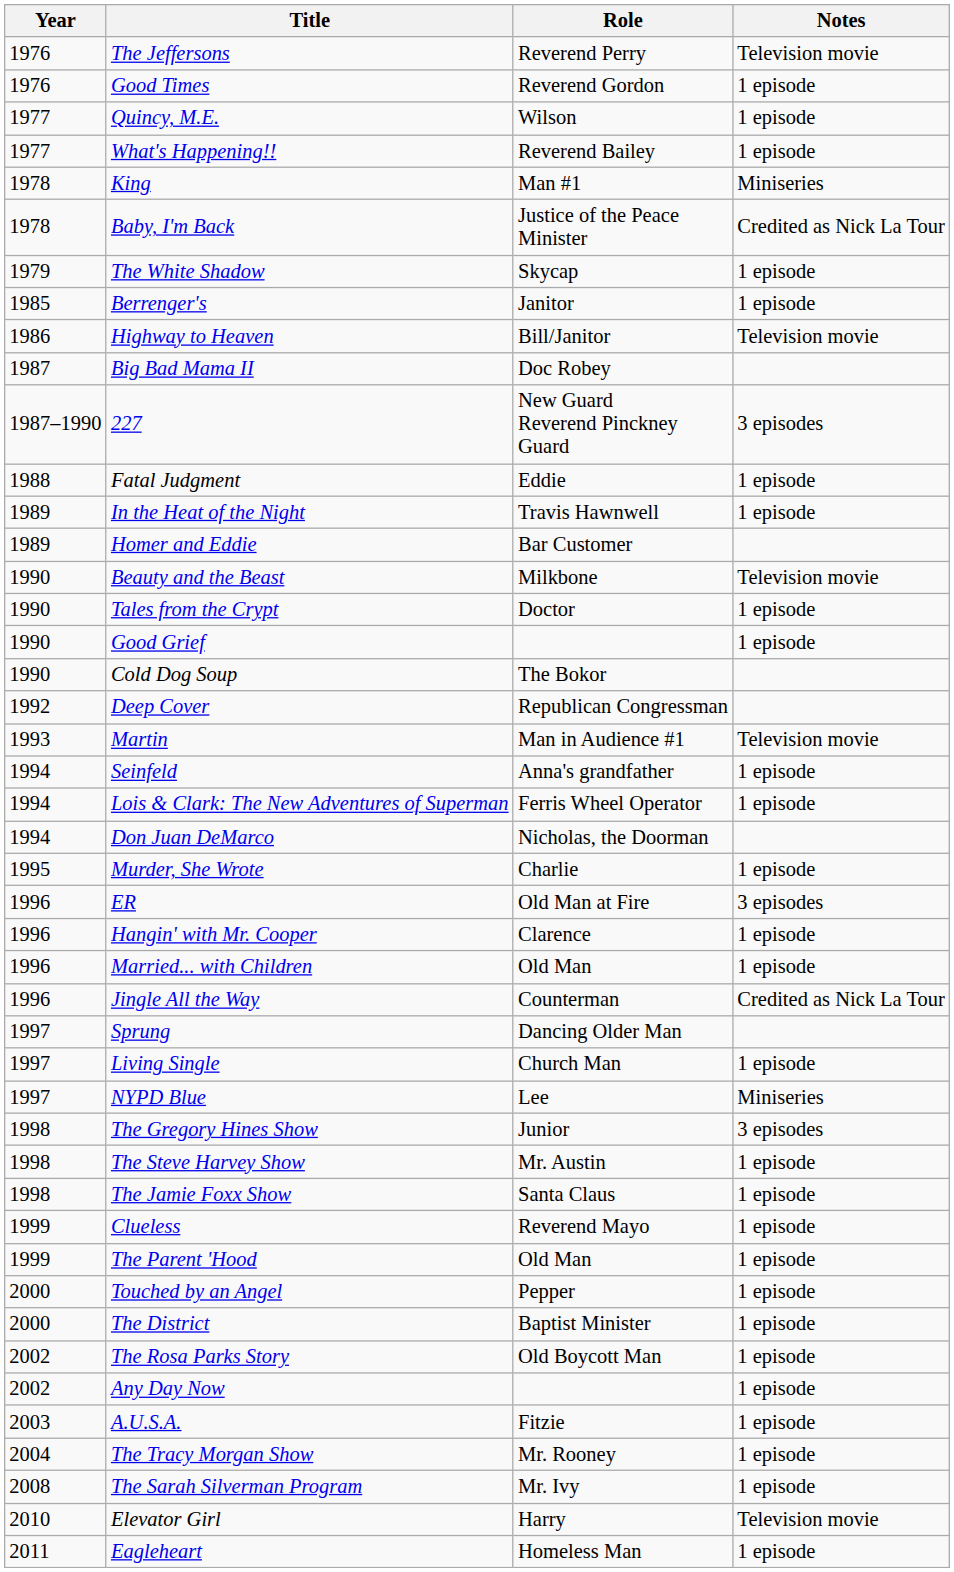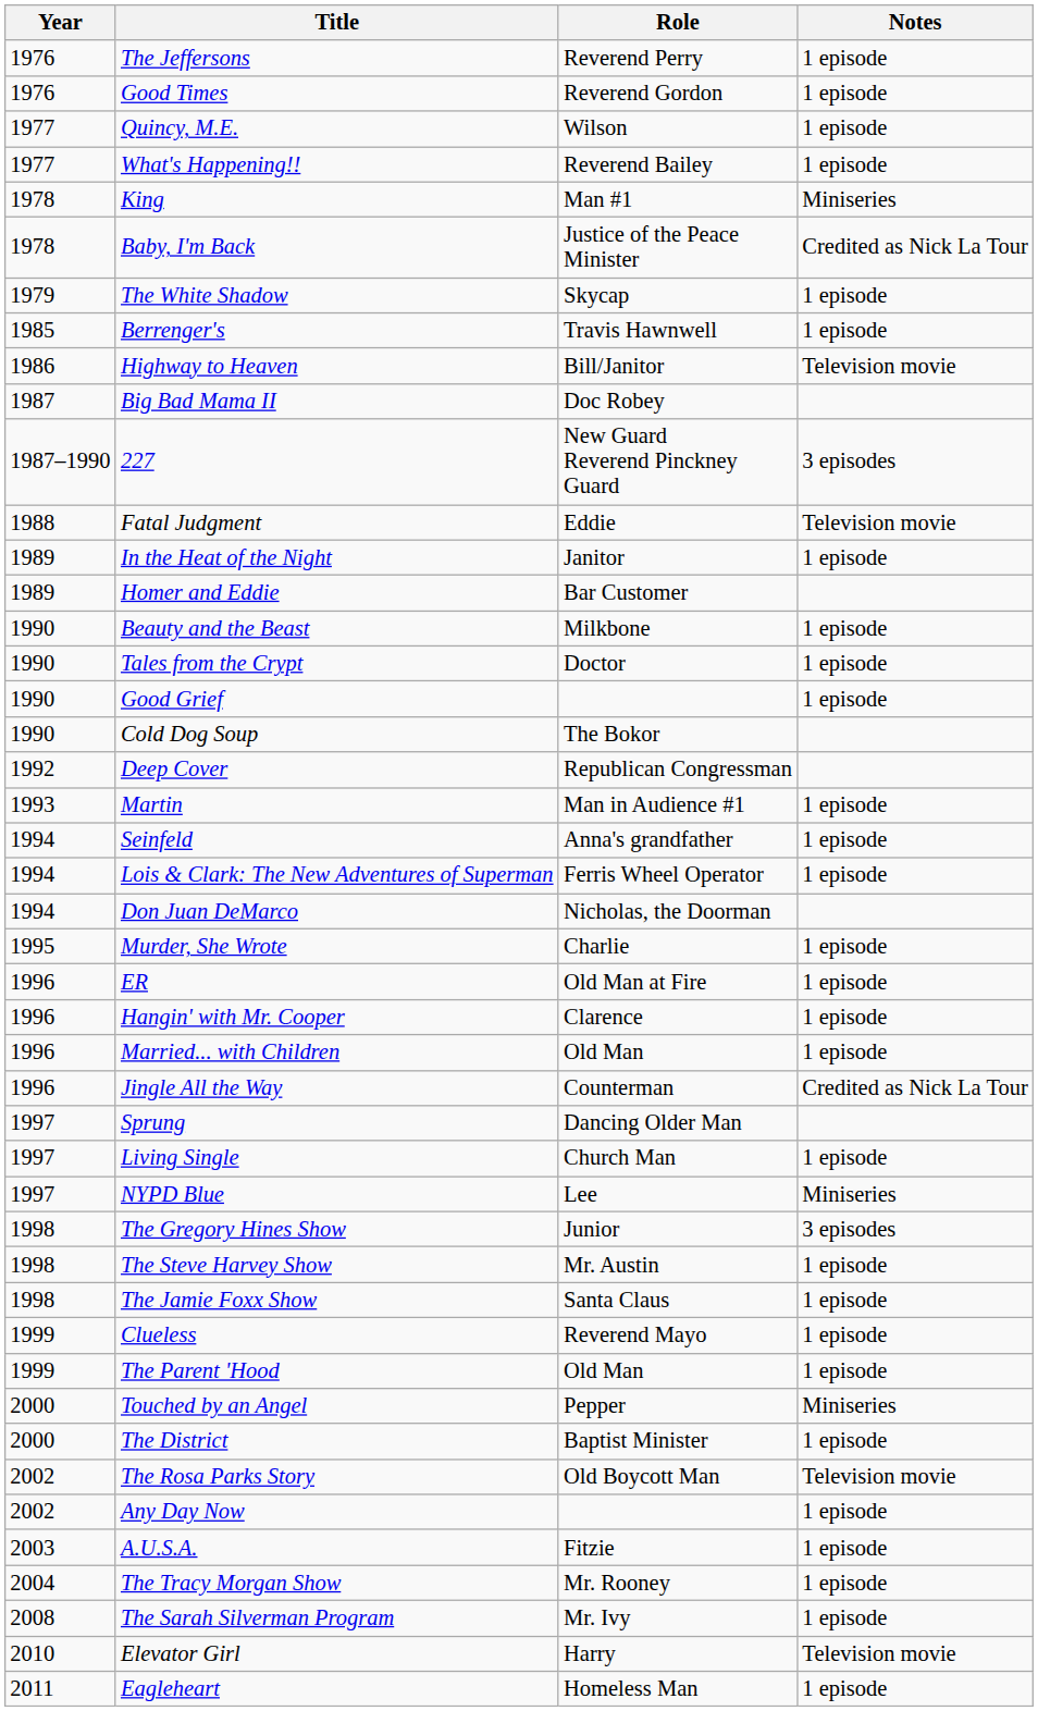 <table class="wikitable sortable">
 <tr>
 <th>Year</th>
 <th>Title</th>
 <th>Role</th>
 <th class="unsortable">Notes</th>
 </tr>
 <tr>
 <td>1976</td>
 <td><em><a href='#'>The Jeffersons</a></em></td>
 <td>Reverend Perry</td>
-<td>Television movie</td>
+<td>1 episode</td>
 </tr>
 <tr>
 <td>1976</td>
 <td><em><a href='#'>Good Times</a></em></td>
 <td>Reverend Gordon</td>
 <td>1 episode</td>
 </tr>
 <tr>
 <td>1977</td>
 <td><em><a href='#'>Quincy, M.E.</a></em></td>
 <td>Wilson</td>
 <td>1 episode</td>
 </tr>
 <tr>
 <td>1977</td>
 <td><em><a href='#'>What's Happening!!</a></em></td>
 <td>Reverend Bailey</td>
 <td>1 episode</td>
 </tr>
 <tr>
 <td>1978</td>
 <td><em><a href='#'>King</a></em></td>
 <td>Man #1</td>
 <td>Miniseries</td>
 </tr>
 <tr>
 <td>1978</td>
 <td><em><a href='#'>Baby, I'm Back</a></em></td>
 <td>Justice of the Peace<br>Minister</td>
 <td>Credited as Nick La Tour</td>
 </tr>
 <tr>
 <td>1979</td>
 <td><em><a href='#'>The White Shadow</a></em></td>
 <td>Skycap</td>
 <td>1 episode</td>
 </tr>
 <tr>
 <td>1985</td>
 <td><em><a href='#'>Berrenger's</a></em></td>
-<td>Janitor</td>
+<td>Travis Hawnwell</td>
 <td>1 episode</td>
 </tr>
 <tr>
 <td>1986</td>
 <td><em><a href='#'>Highway to Heaven</a></em></td>
 <td>Bill/Janitor</td>
 <td>Television movie</td>
 </tr>
 <tr>
 <td>1987</td>
 <td><em><a href='#'>Big Bad Mama II</a></em></td>
 <td>Doc Robey</td>
 <td></td>
 </tr>
 <tr>
 <td>1987–1990</td>
 <td><em><a href='#'>227</a></em></td>
 <td>New Guard<br>Reverend Pinckney<br>Guard</td>
 <td>3 episodes</td>
 </tr>
 <tr>
 <td>1988</td>
 <td><em>Fatal Judgment</em></td>
 <td>Eddie</td>
-<td>1 episode</td>
+<td>Television movie</td>
 </tr>
 <tr>
 <td>1989</td>
 <td><em><a href='#'>In the Heat of the Night</a></em></td>
-<td>Travis Hawnwell</td>
+<td>Janitor</td>
 <td>1 episode</td>
 </tr>
 <tr>
 <td>1989</td>
 <td><em><a href='#'>Homer and Eddie</a></em></td>
 <td>Bar Customer</td>
 <td></td>
 </tr>
 <tr>
 <td>1990</td>
 <td><em><a href='#'>Beauty and the Beast</a></em></td>
 <td>Milkbone</td>
-<td>Television movie</td>
+<td>1 episode</td>
 </tr>
 <tr>
 <td>1990</td>
 <td><em><a href='#'>Tales from the Crypt</a></em></td>
 <td>Doctor</td>
 <td>1 episode</td>
 </tr>
 <tr>
 <td>1990</td>
 <td><em><a href='#'>Good Grief</a></em></td>
 <td></td>
 <td>1 episode</td>
 </tr>
 <tr>
 <td>1990</td>
 <td><em>Cold Dog Soup</em></td>
 <td>The Bokor</td>
 <td></td>
 </tr>
 <tr>
 <td>1992</td>
 <td><em><a href='#'>Deep Cover</a></em></td>
 <td>Republican Congressman</td>
 <td></td>
 </tr>
 <tr>
 <td>1993</td>
 <td><em><a href='#'>Martin</a></em></td>
 <td>Man in Audience #1</td>
-<td>Television movie</td>
+<td>1 episode</td>
 </tr>
 <tr>
 <td>1994</td>
 <td><em><a href='#'>Seinfeld</a></em></td>
 <td>Anna's grandfather</td>
 <td>1 episode</td>
 </tr>
 <tr>
 <td>1994</td>
 <td><em><a href='#'>Lois & Clark: The New Adventures of Superman</a></em></td>
 <td>Ferris Wheel Operator</td>
 <td>1 episode</td>
 </tr>
 <tr>
 <td>1994</td>
 <td><em><a href='#'>Don Juan DeMarco</a></em></td>
 <td>Nicholas, the Doorman</td>
 <td></td>
 </tr>
 <tr>
 <td>1995</td>
 <td><em><a href='#'>Murder, She Wrote</a></em></td>
 <td>Charlie</td>
 <td>1 episode</td>
 </tr>
 <tr>
 <td>1996</td>
 <td><em><a href='#'>ER</a></em></td>
 <td>Old Man at Fire</td>
-<td>3 episodes</td>
+<td>1 episode</td>
 </tr>
 <tr>
 <td>1996</td>
 <td><em><a href='#'>Hangin' with Mr. Cooper</a></em></td>
 <td>Clarence</td>
 <td>1 episode</td>
 </tr>
 <tr>
 <td>1996</td>
 <td><em><a href='#'>Married... with Children</a></em></td>
 <td>Old Man</td>
 <td>1 episode</td>
 </tr>
 <tr>
 <td>1996</td>
 <td><em><a href='#'>Jingle All the Way</a></em></td>
 <td>Counterman</td>
 <td>Credited as Nick La Tour</td>
 </tr>
 <tr>
 <td>1997</td>
 <td><em><a href='#'>Sprung</a></em></td>
 <td>Dancing Older Man</td>
 <td></td>
 </tr>
 <tr>
 <td>1997</td>
 <td><em><a href='#'>Living Single</a></em></td>
 <td>Church Man</td>
 <td>1 episode</td>
 </tr>
 <tr>
 <td>1997</td>
 <td><em><a href='#'>NYPD Blue</a></em></td>
 <td>Lee</td>
 <td>Miniseries</td>
 </tr>
 <tr>
 <td>1998</td>
 <td><em><a href='#'>The Gregory Hines Show</a></em></td>
 <td>Junior</td>
 <td>3 episodes</td>
 </tr>
 <tr>
 <td>1998</td>
 <td><em><a href='#'>The Steve Harvey Show</a></em></td>
 <td>Mr. Austin</td>
 <td>1 episode</td>
 </tr>
 <tr>
 <td>1998</td>
 <td><em><a href='#'>The Jamie Foxx Show</a></em></td>
 <td>Santa Claus</td>
 <td>1 episode</td>
 </tr>
 <tr>
 <td>1999</td>
 <td><em><a href='#'>Clueless</a></em></td>
 <td>Reverend Mayo</td>
 <td>1 episode</td>
 </tr>
 <tr>
 <td>1999</td>
 <td><em><a href='#'>The Parent 'Hood</a></em></td>
 <td>Old Man</td>
 <td>1 episode</td>
 </tr>
 <tr>
 <td>2000</td>
 <td><em><a href='#'>Touched by an Angel</a></em></td>
 <td>Pepper</td>
-<td>1 episode</td>
+<td>Miniseries</td>
 </tr>
 <tr>
 <td>2000</td>
 <td><em><a href='#'>The District</a></em></td>
 <td>Baptist Minister</td>
 <td>1 episode</td>
 </tr>
 <tr>
 <td>2002</td>
 <td><em><a href='#'>The Rosa Parks Story</a></em></td>
 <td>Old Boycott Man</td>
-<td>1 episode</td>
+<td>Television movie</td>
 </tr>
 <tr>
 <td>2002</td>
 <td><em><a href='#'>Any Day Now</a></em></td>
 <td></td>
 <td>1 episode</td>
 </tr>
 <tr>
 <td>2003</td>
 <td><em><a href='#'>A.U.S.A.</a></em></td>
 <td>Fitzie</td>
 <td>1 episode</td>
 </tr>
 <tr>
 <td>2004</td>
 <td><em><a href='#'>The Tracy Morgan Show</a></em></td>
 <td>Mr. Rooney</td>
 <td>1 episode</td>
 </tr>
 <tr>
 <td>2008</td>
 <td><em><a href='#'>The Sarah Silverman Program</a></em></td>
 <td>Mr. Ivy</td>
 <td>1 episode</td>
 </tr>
 <tr>
 <td>2010</td>
 <td><em>Elevator Girl</em></td>
 <td>Harry</td>
 <td>Television movie</td>
 </tr>
 <tr>
 <td>2011</td>
 <td><em><a href='#'>Eagleheart</a></em></td>
 <td>Homeless Man</td>
 <td>1 episode</td>
 </tr>
 </table>
